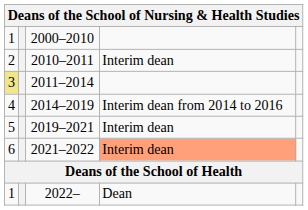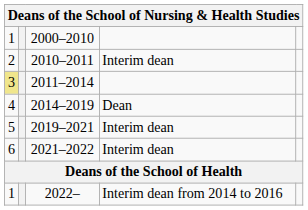 <table class="wikitable sortable plainrowheaders">
 <tr>
 <th colspan="5">Deans of the School of Nursing & Health Studies</th>
 </tr>
 <tr>
 <td align="center">1</td>
 <th scope="row"></th>
 <td align="center">2000–2010</td>
 <td></td>
 <td align="center"></td>
 </tr>
 <tr>
 <td align="center">2</td>
 <th scope="row"></th>
 <td align="center">2010–2011</td>
 <td>Interim dean</td>
 <td align="center"></td>
 </tr>
 <tr>
 <td align="center" style="background: khaki;">3</td>
 <th scope="row"></th>
 <td align="center">2011–2014</td>
 <td></td>
 <td align="center"></td>
 </tr>
 <tr>
 <td align="center">4</td>
 <th scope="row"></th>
 <td align="center">2014–2019</td>
-<td>Interim dean from 2014 to 2016</td>
+<td>Dean</td>
 <td align="center"></td>
 </tr>
 <tr>
 <td align="center">5</td>
 <th scope="row"></th>
 <td align="center">2019–2021</td>
 <td>Interim dean</td>
 <td align="center"></td>
 </tr>
 <tr>
 <td align="center">6</td>
 <th scope="row"></th>
 <td align="center">2021–2022</td>
-<td style="background: lightsalmon;">Interim dean</td>
+<td>Interim dean</td>
 <td align="center"></td>
 </tr>
 <tr>
 <th colspan="5">Deans of the School of Health</th>
 </tr>
 <tr>
 <td align="center">1</td>
 <th scope="row"></th>
 <td align="center">2022–</td>
-<td>Dean</td>
+<td>Interim dean from 2014 to 2016</td>
 <td align="center"></td>
 </tr>
 </table>
